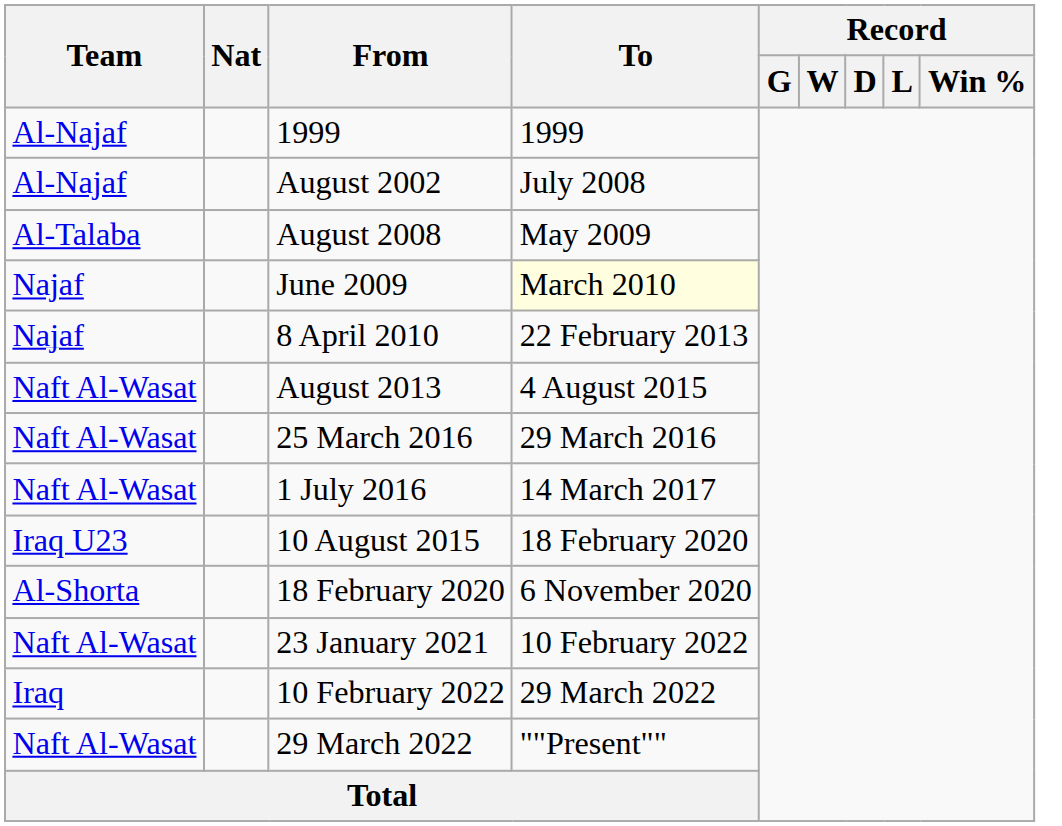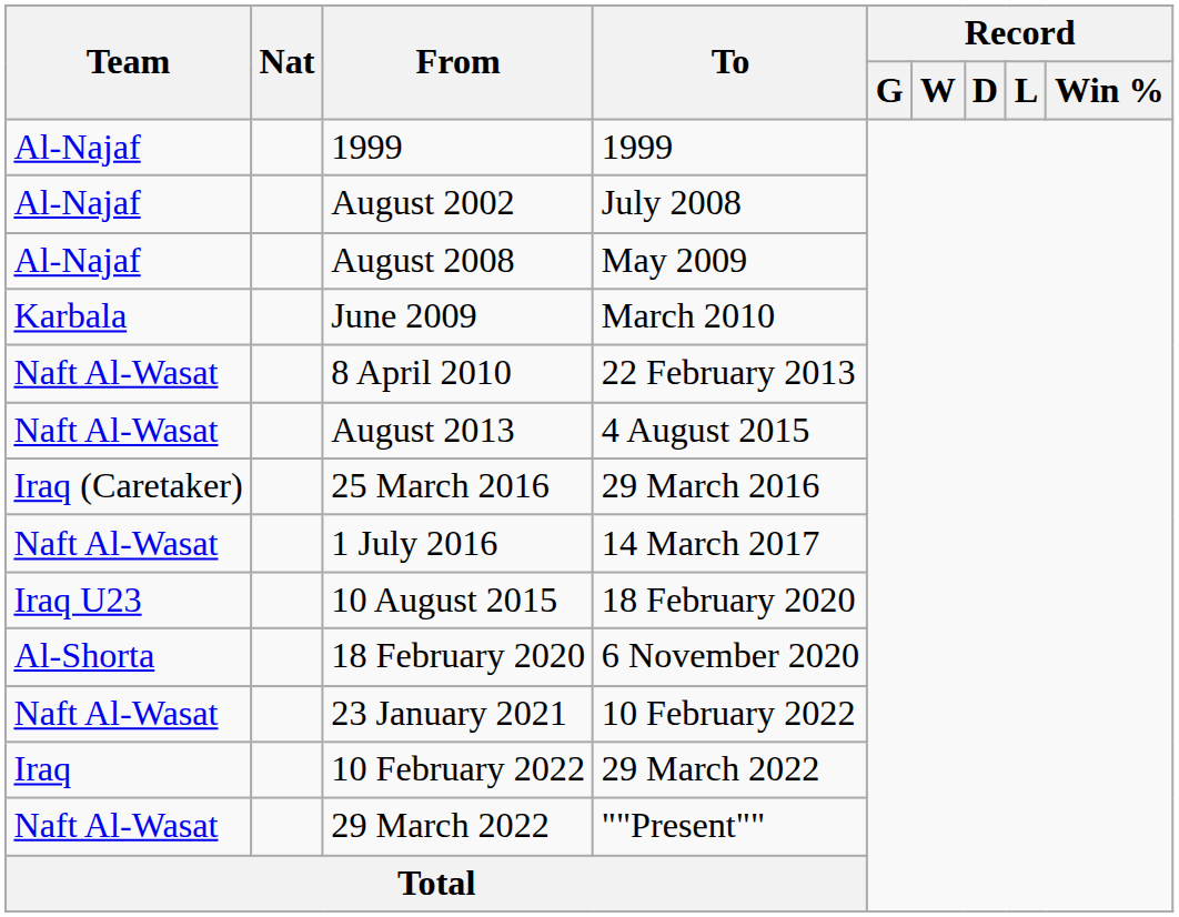 <table class="wikitable" style="text-align: center">
 <tr>
 <th rowspan="2">Team</th>
 <th rowspan="2">Nat</th>
 <th rowspan="2">From</th>
 <th rowspan="2">To</th>
 <th colspan="5">Record</th>
 </tr>
 <tr>
 <th>G</th>
 <th>W</th>
 <th>D</th>
 <th>L</th>
 <th>Win %</th>
 </tr>
 <tr>
 <td align=left><a href='#'>Al-Najaf</a></td>
 <td></td>
 <td align=left>1999</td>
 <td align=left>1999<br></td>
 </tr>
 <tr>
 <td align=left><a href='#'>Al-Najaf</a></td>
 <td></td>
 <td align=left>August 2002</td>
 <td align=left>July 2008<br></td>
 </tr>
 <tr>
-<td align=left><a href='#'>Al-Talaba</a></td>
+<td align=left><a href='#'>Al-Najaf</a></td>
 <td></td>
 <td align=left>August 2008</td>
 <td align=left>May 2009<br></td>
 </tr>
 <tr>
-<td align=left><a href='#'>Najaf</a></td>
+<td align=left><a href='#'>Karbala</a></td>
 <td></td>
 <td align=left>June 2009</td>
-<td align=left style="background: lightyellow;">March 2010<br></td>
+<td align=left>March 2010<br></td>
 </tr>
 <tr>
-<td align=left><a href='#'>Najaf</a></td>
+<td align=left><a href='#'>Naft Al-Wasat</a></td>
 <td></td>
 <td align=left>8 April 2010</td>
 <td align=left>22 February 2013<br></td>
 </tr>
 <tr>
 <td align=left><a href='#'>Naft Al-Wasat</a></td>
 <td></td>
 <td align=left>August 2013</td>
 <td align=left>4 August 2015<br></td>
 </tr>
 <tr>
-<td align=left><a href='#'>Naft Al-Wasat</a></td>
+<td align=left><a href='#'>Iraq</a> (Caretaker)</td>
 <td></td>
 <td align=left>25 March 2016</td>
 <td align=left>29 March 2016<br></td>
 </tr>
 <tr>
 <td align=left><a href='#'>Naft Al-Wasat</a></td>
 <td></td>
 <td align=left>1 July 2016</td>
 <td align=left>14 March 2017<br></td>
 </tr>
 <tr>
 <td align=left><a href='#'>Iraq U23</a></td>
 <td></td>
 <td align=left>10 August 2015</td>
 <td align=left>18 February 2020<br></td>
 </tr>
 <tr>
 <td align=left><a href='#'>Al-Shorta</a></td>
 <td></td>
 <td align=left>18 February 2020</td>
 <td align=left>6 November 2020<br></td>
 </tr>
 <tr>
 <td align=left><a href='#'>Naft Al-Wasat</a></td>
 <td></td>
 <td align=left>23 January 2021</td>
 <td align=left>10 February 2022<br></td>
 </tr>
 <tr>
 <td align=left><a href='#'>Iraq</a></td>
 <td></td>
 <td align=left>10 February 2022</td>
 <td align=left>29 March 2022<br></td>
 </tr>
 <tr>
 <td align=left><a href='#'>Naft Al-Wasat</a></td>
 <td></td>
 <td align=left>29 March 2022</td>
 <td align=left>""Present""<br></td>
 </tr>
 <tr>
 <th colspan="4" align="center" valign=middle>Total<br></th>
 </tr>
 </table>
